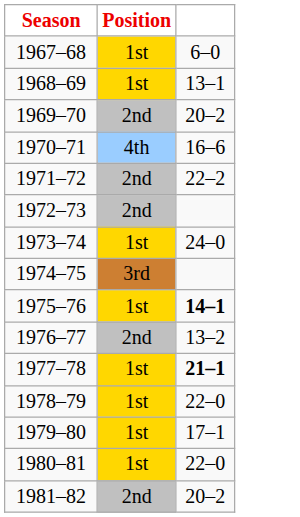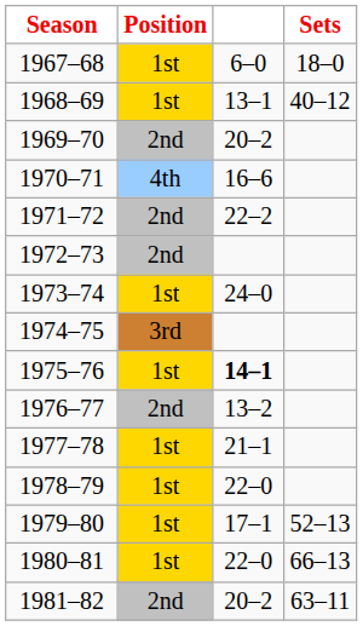 <table class="wikitable" style="text-align: center; float:left; margin-right:0.5em;">
 <tr>
 <th style="color:#ED0000; background:#FFFFFF;" width="67">Season</th>
 <th style="color:#ED0000; background:#FFFFFF;" width="40">Position</th>
 <th style="color:#ED0000; background:#FFFFFF;" width="40"></th>
+<th style="color:#ED0000; background:#FFFFFF;" width="40">Sets</th>
 </tr>
 <tr>
 <td>1967–68</td>
 <td bgcolor= gold>1st</td>
 <td>6–0</td>
+<td>18–0</td>
 </tr>
 <tr>
 <td>1968–69</td>
 <td bgcolor= gold>1st</td>
 <td>13–1</td>
+<td>40–12</td>
 </tr>
 <tr>
 <td>1969–70</td>
 <td bgcolor= silver>2nd</td>
 <td>20–2</td>
+<td></td>
 </tr>
 <tr>
 <td>1970–71</td>
 <td bgcolor= #9acdff>4th</td>
 <td>16–6</td>
+<td></td>
 </tr>
 <tr>
 <td>1971–72</td>
 <td bgcolor= silver>2nd</td>
 <td>22–2</td>
+<td></td>
 </tr>
 <tr>
 <td>1972–73</td>
 <td bgcolor= silver>2nd</td>
+<td></td>
 <td></td>
 </tr>
 <tr>
 <td>1973–74</td>
 <td bgcolor= gold>1st</td>
 <td>24–0</td>
+<td></td>
 </tr>
 <tr>
 <td>1974–75</td>
 <td bgcolor= #CD7F32>3rd</td>
+<td></td>
 <td></td>
 </tr>
 <tr>
 <td>1975–76</td>
 <td bgcolor= gold>1st</td>
 <td><strong>14–1</strong></td>
+<td></td>
 </tr>
 <tr>
 <td>1976–77</td>
 <td bgcolor= silver>2nd</td>
 <td>13–2</td>
+<td></td>
 </tr>
 <tr>
 <td>1977–78</td>
 <td bgcolor= gold>1st</td>
-<td><strong>21–1</strong></td>
+<td>21–1</td>
+<td></td>
 </tr>
 <tr>
 <td>1978–79</td>
 <td bgcolor= gold>1st</td>
 <td>22–0</td>
+<td></td>
 </tr>
 <tr>
 <td>1979–80</td>
 <td bgcolor= gold>1st</td>
 <td>17–1</td>
+<td>52–13</td>
 </tr>
 <tr>
 <td>1980–81</td>
 <td bgcolor= gold>1st</td>
 <td>22–0</td>
+<td>66–13</td>
 </tr>
 <tr>
 <td>1981–82</td>
 <td bgcolor= silver>2nd</td>
 <td>20–2</td>
+<td>63–11</td>
 </tr>
 </table>
